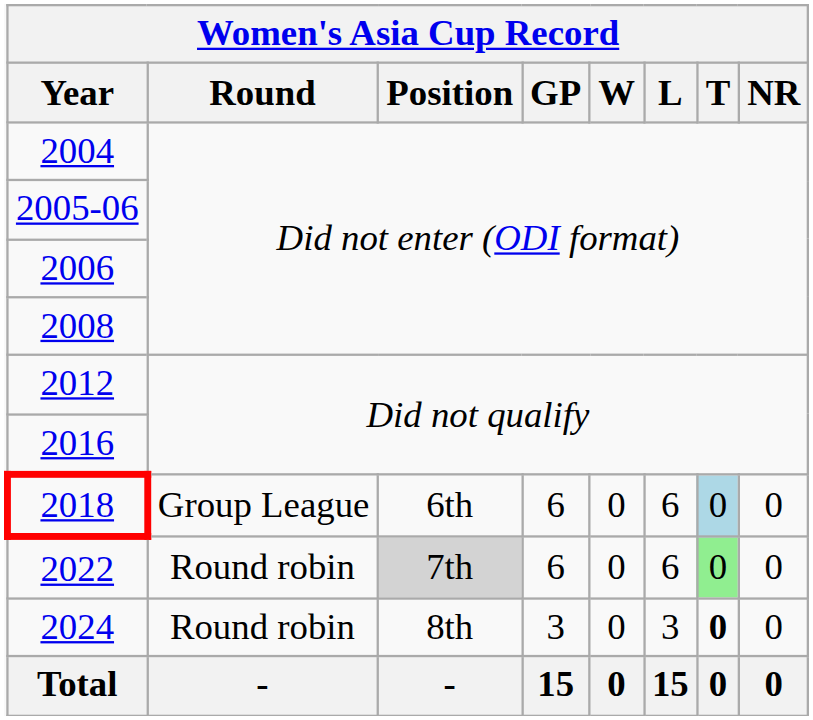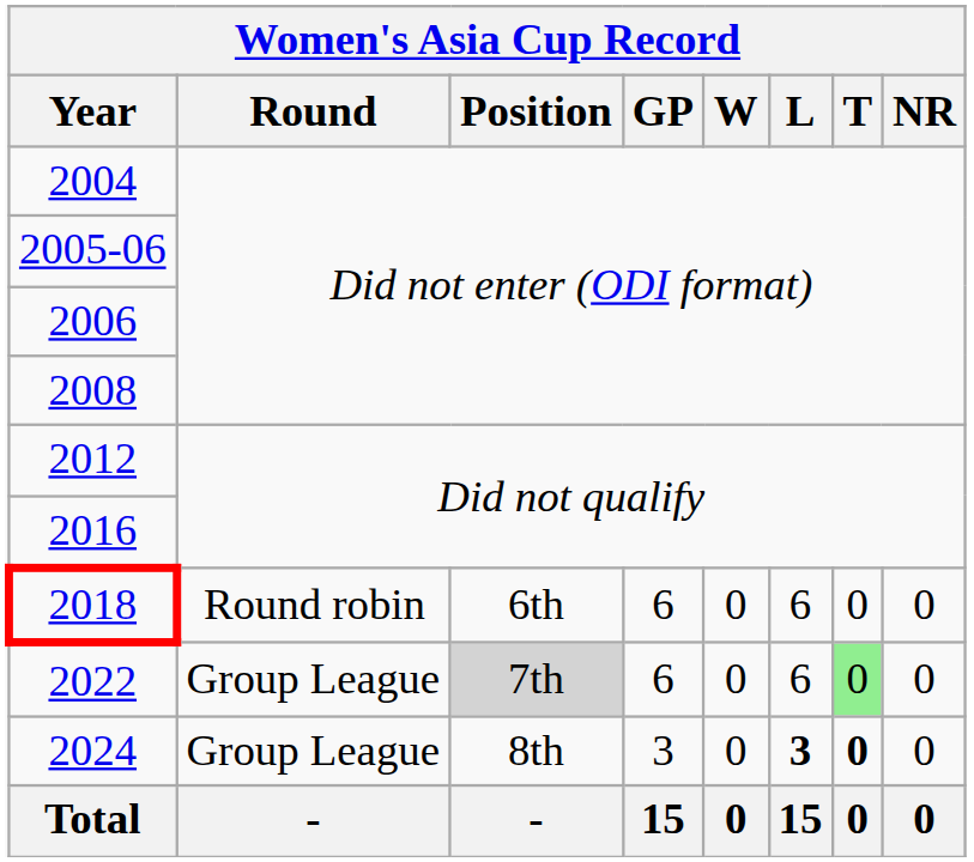 <table class="wikitable" style="text-align: center; width=900px;">
 <tr>
 <th colspan="8"><a href='#'>Women's Asia Cup Record</a></th>
 </tr>
 <tr>
 <th>Year</th>
 <th>Round</th>
 <th>Position</th>
 <th>GP</th>
 <th>W</th>
 <th>L</th>
 <th>T</th>
 <th>NR</th>
 </tr>
 <tr>
 <td><a href='#'>2004</a> </td>
 <td colspan="7" rowspan="4"><em>Did not enter (<a href='#'>ODI</a> format)</em></td>
 </tr>
 <tr>
 <td><a href='#'>2005-06</a> </td>
 </tr>
 <tr>
 <td><a href='#'>2006</a> </td>
 </tr>
 <tr>
 <td><a href='#'>2008</a> </td>
 </tr>
 <tr>
 <td><a href='#'>2012</a> </td>
 <td colspan="7" rowspan="2"><em>Did not qualify</td>
 </tr>
 <tr>
 <td><a href='#'>2016</a> </td>
 </tr>
 <tr>
 <td style="border: 3px solid red"><a href='#'>2018</a> </td>
-<td>Group League</td>
+<td>Round robin</td>
 <td>6th</td>
 <td>6</td>
 <td>0</td>
 <td>6</td>
-<td style="background: lightblue;">0</td>
+<td>0</td>
 <td>0</td>
 </tr>
 <tr>
 <td><a href='#'>2022</a> </td>
-<td>Round robin</td>
+<td>Group League</td>
 <td style="background: lightgrey;">7th</td>
 <td>6</td>
 <td>0</td>
 <td>6</td>
 <td style="background: lightgreen;">0</td>
 <td>0</td>
 </tr>
 <tr>
 <td><a href='#'>2024</a> </td>
-<td>Round robin</td>
+<td>Group League</td>
 <td>8th</td>
 <td>3</td>
 <td>0</td>
-<td>3</td>
+<td><strong>3</strong></td>
 <td><strong>0</strong></td>
 <td>0</td>
 </tr>
 <tr>
 <th>Total</th>
 <th>-</th>
 <th>-</th>
 <th>15</th>
 <th>0</th>
 <th>15</th>
 <th>0</th>
 <th>0</th>
 </tr>
 </table>
